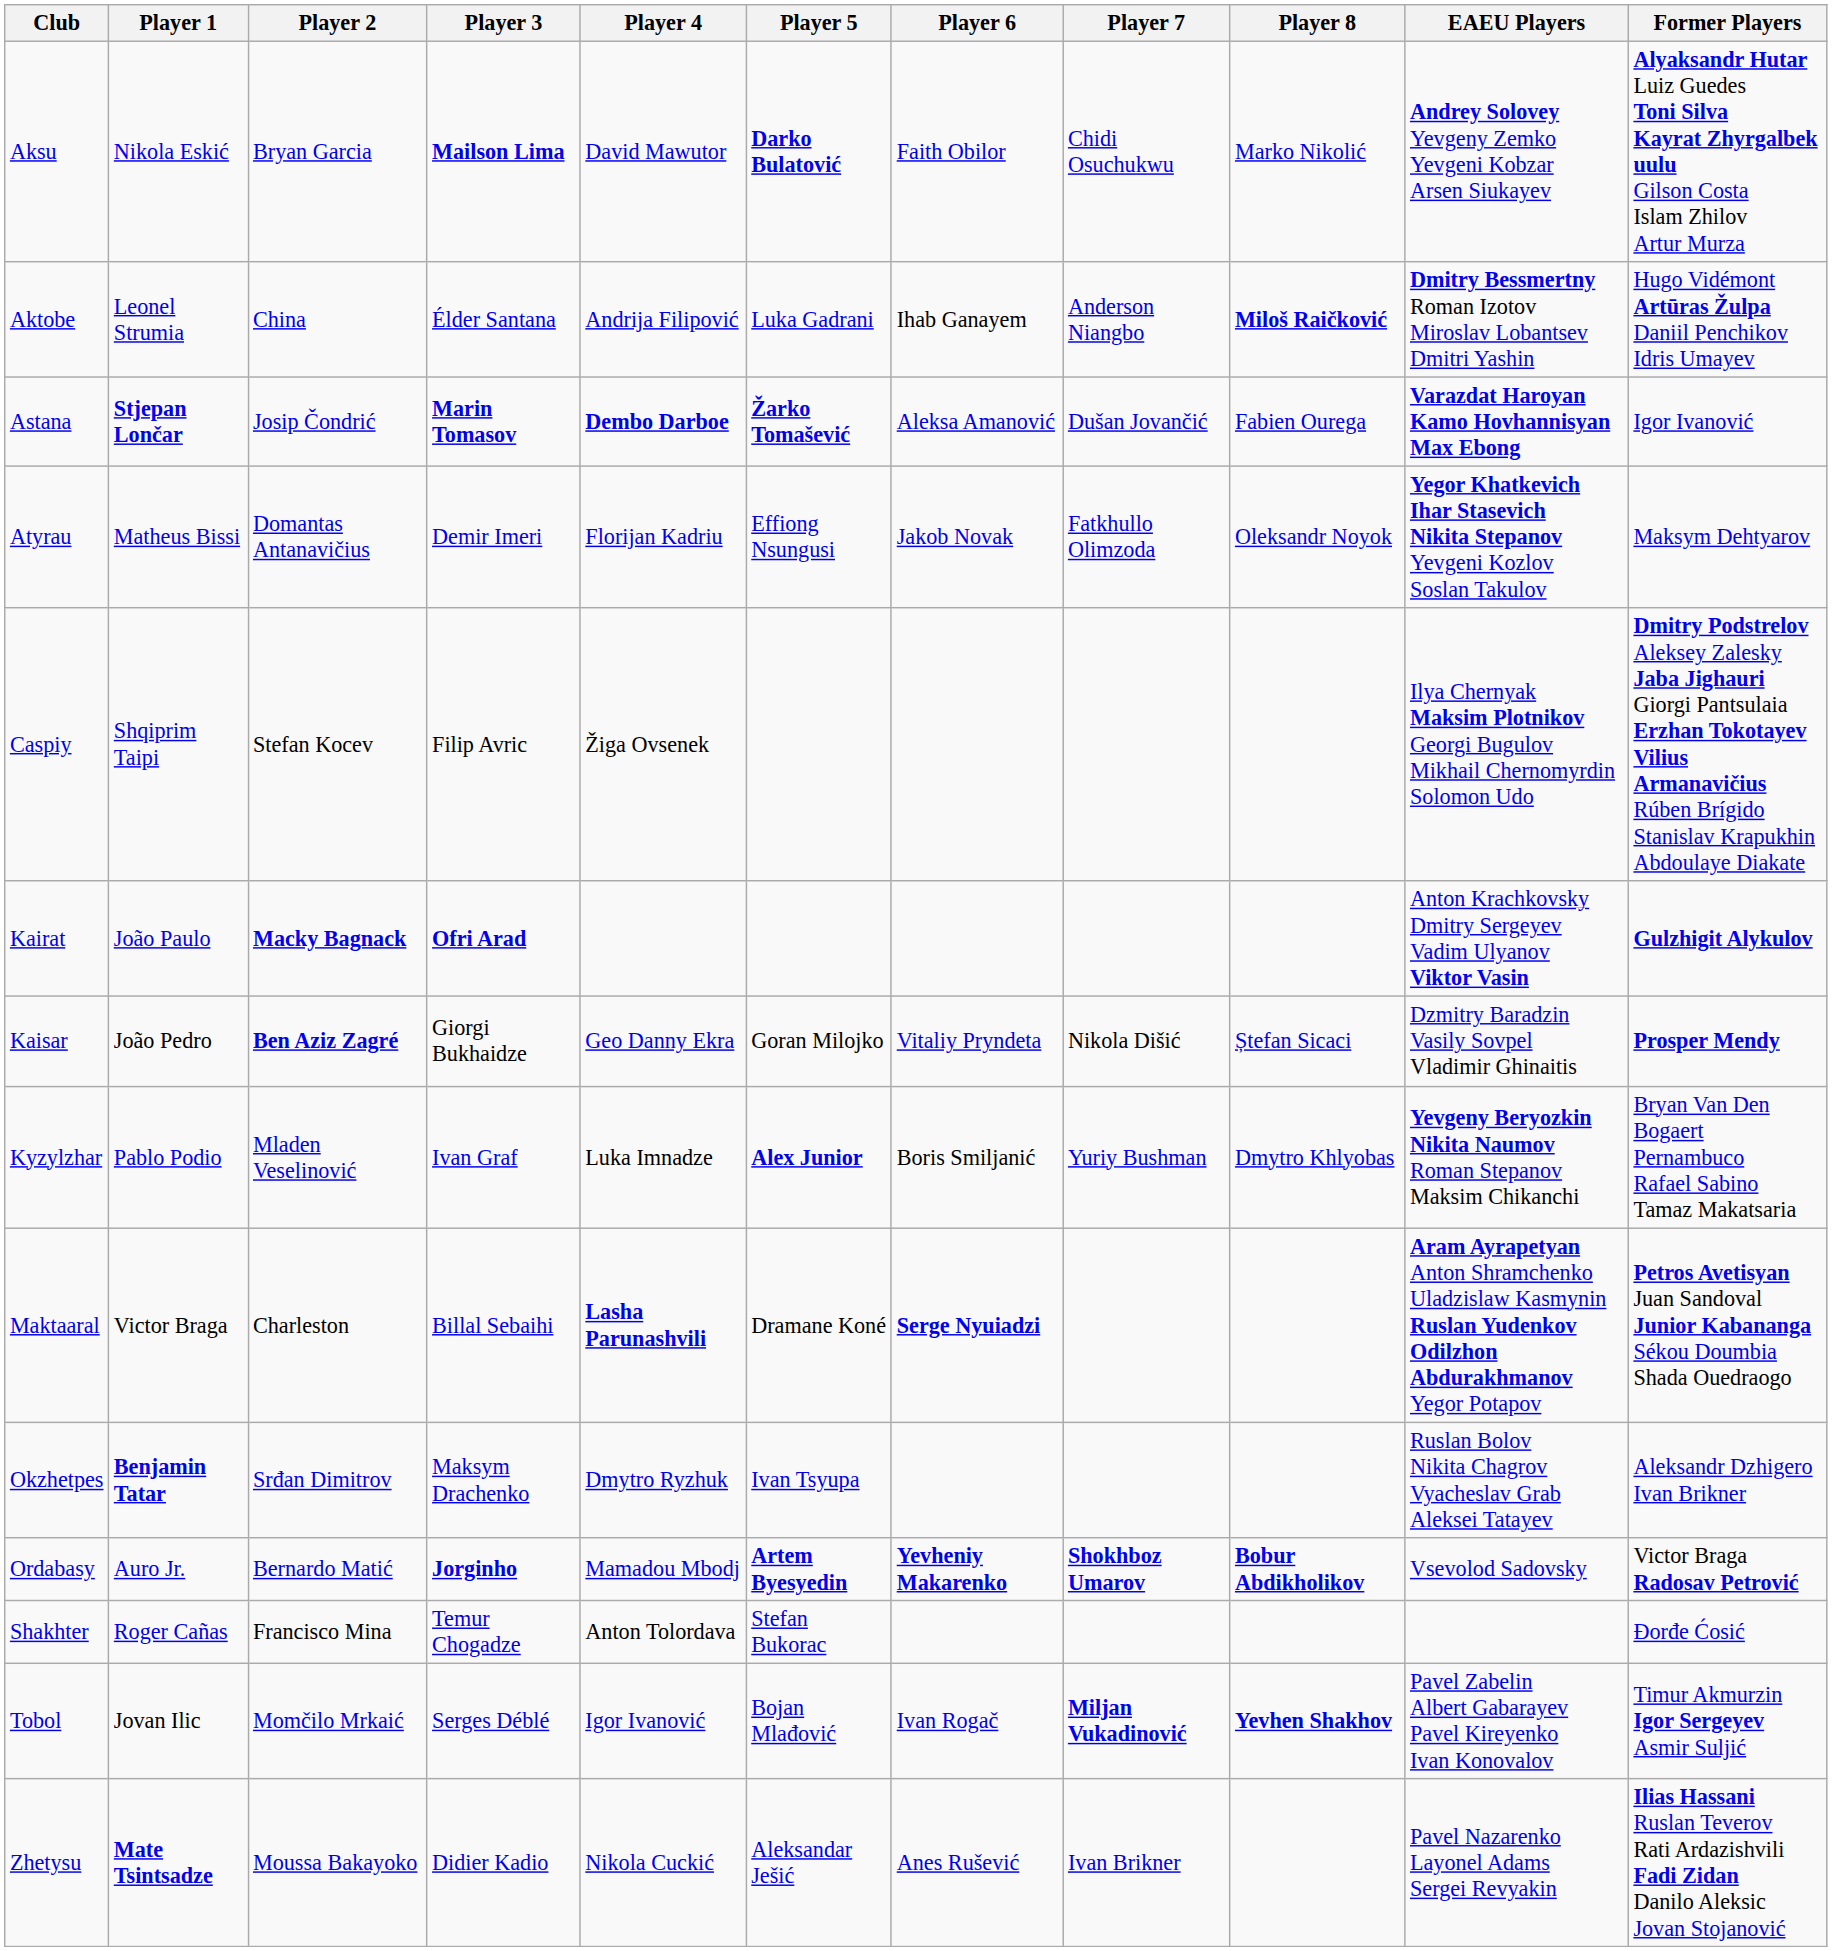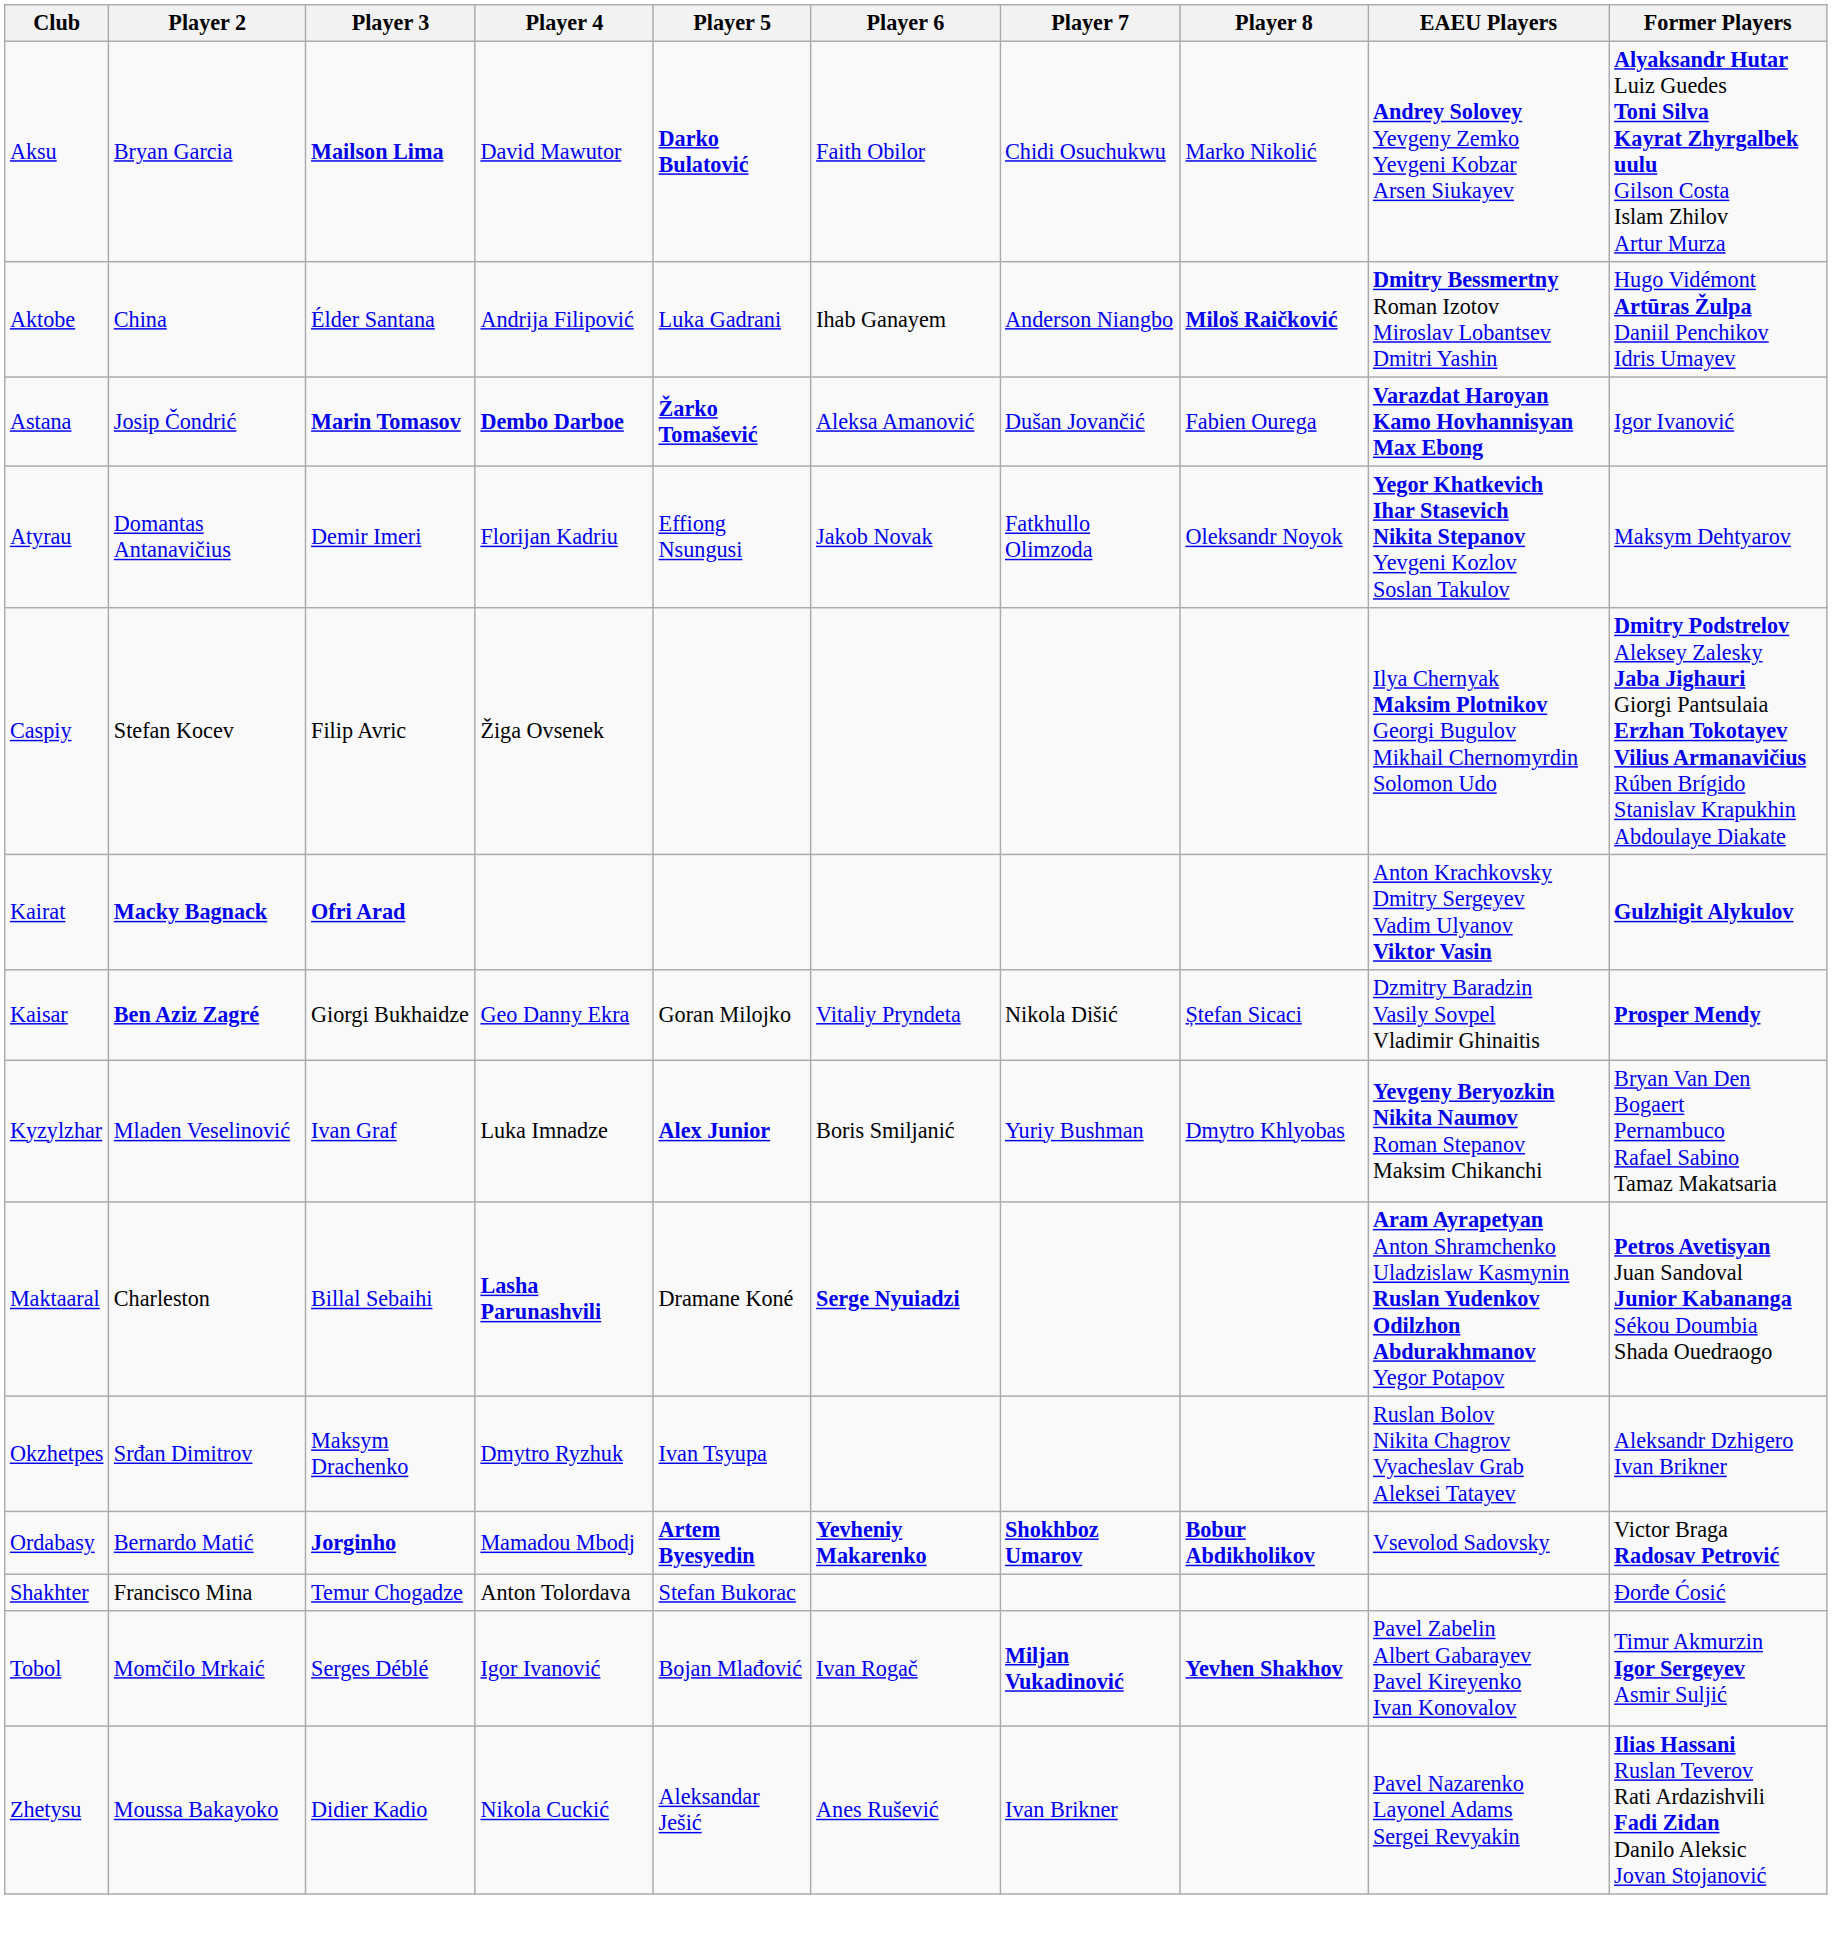 <table class="wikitable" style="font-size:95%;">
 <tr>
 <th>Club</th>
-<th>Player 1</th>
 <th>Player 2</th>
 <th>Player 3</th>
 <th>Player 4</th>
 <th>Player 5</th>
 <th>Player 6</th>
 <th>Player 7</th>
 <th>Player 8</th>
 <th>EAEU Players</th>
 <th>Former Players</th>
 </tr>
 <tr>
 <td><a href='#'>Aksu</a></td>
-<td> <a href='#'>Nikola Eskić</a></td>
 <td> <a href='#'>Bryan Garcia</a></td>
 <td> <strong><a href='#'>Mailson Lima</a></strong></td>
 <td> <a href='#'>David Mawutor</a></td>
 <td> <strong><a href='#'>Darko Bulatović</a></strong></td>
 <td> <a href='#'>Faith Obilor</a></td>
 <td> <a href='#'>Chidi Osuchukwu</a></td>
 <td> <a href='#'>Marko Nikolić</a></td>
 <td> <strong><a href='#'>Andrey Solovey</a></strong> <br>  <a href='#'>Yevgeny Zemko</a> <br>  <a href='#'>Yevgeni Kobzar</a> <br>  <a href='#'>Arsen Siukayev</a></td>
 <td> <strong><a href='#'>Alyaksandr Hutar</a></strong> <br>  Luiz Guedes <br>  <strong><a href='#'>Toni Silva</a></strong> <br>  <strong><a href='#'>Kayrat Zhyrgalbek uulu</a></strong> <br>  <a href='#'>Gilson Costa</a> <br>  Islam Zhilov <br>  <a href='#'>Artur Murza</a></td>
 </tr>
 <tr>
 <td><a href='#'>Aktobe</a></td>
-<td> <a href='#'>Leonel Strumia</a></td>
 <td> <a href='#'>China</a></td>
 <td> <a href='#'>Élder Santana</a></td>
 <td> <a href='#'>Andrija Filipović</a></td>
 <td> <a href='#'>Luka Gadrani</a></td>
 <td> Ihab Ganayem</td>
 <td> <a href='#'>Anderson Niangbo</a></td>
 <td> <strong><a href='#'>Miloš Raičković</a></strong></td>
 <td> <strong><a href='#'>Dmitry Bessmertny</a></strong> <br>  Roman Izotov <br>  <a href='#'>Miroslav Lobantsev</a> <br>  <a href='#'>Dmitri Yashin</a></td>
 <td> <a href='#'>Hugo Vidémont</a> <br>  <strong><a href='#'>Artūras Žulpa</a></strong> <br>  <a href='#'>Daniil Penchikov</a> <br>  <a href='#'>Idris Umayev</a></td>
 </tr>
 <tr>
 <td><a href='#'>Astana</a></td>
-<td> <strong><a href='#'>Stjepan Lončar</a></strong></td>
 <td> <a href='#'>Josip Čondrić</a></td>
 <td> <strong><a href='#'>Marin Tomasov</a></strong></td>
 <td> <strong><a href='#'>Dembo Darboe</a></strong></td>
 <td> <strong><a href='#'>Žarko Tomašević</a></strong></td>
 <td> <a href='#'>Aleksa Amanović</a></td>
 <td> <a href='#'>Dušan Jovančić</a></td>
 <td> <a href='#'>Fabien Ourega</a></td>
 <td> <strong><a href='#'>Varazdat Haroyan</a></strong> <br>  <strong><a href='#'>Kamo Hovhannisyan</a></strong> <br>  <strong><a href='#'>Max Ebong</a></strong></td>
 <td> <a href='#'>Igor Ivanović</a></td>
 </tr>
 <tr>
 <td><a href='#'>Atyrau</a></td>
-<td> <a href='#'>Matheus Bissi</a></td>
 <td> <a href='#'>Domantas Antanavičius</a></td>
 <td> <a href='#'>Demir Imeri</a></td>
 <td> <a href='#'>Florijan Kadriu</a></td>
 <td> <a href='#'>Effiong Nsungusi</a></td>
 <td> <a href='#'>Jakob Novak</a></td>
 <td> <a href='#'>Fatkhullo Olimzoda</a></td>
 <td> <a href='#'>Oleksandr Noyok</a></td>
 <td> <strong><a href='#'>Yegor Khatkevich</a></strong> <br>  <strong><a href='#'>Ihar Stasevich</a></strong> <br>  <strong><a href='#'>Nikita Stepanov</a></strong> <br>  <a href='#'>Yevgeni Kozlov</a> <br>  <a href='#'>Soslan Takulov</a></td>
 <td> <a href='#'>Maksym Dehtyarov</a></td>
 </tr>
 <tr>
 <td><a href='#'>Caspiy</a></td>
-<td> <a href='#'>Shqiprim Taipi</a></td>
 <td> Stefan Kocev</td>
 <td> Filip Avric</td>
 <td> Žiga Ovsenek</td>
 <td></td>
 <td></td>
 <td></td>
 <td></td>
 <td> <a href='#'>Ilya Chernyak</a> <br>  <strong><a href='#'>Maksim Plotnikov</a></strong> <br>  <a href='#'>Georgi Bugulov</a> <br>  <a href='#'>Mikhail Chernomyrdin</a> <br>  <a href='#'>Solomon Udo</a></td>
 <td> <strong><a href='#'>Dmitry Podstrelov</a></strong> <br>  <a href='#'>Aleksey Zalesky</a> <br>  <strong><a href='#'>Jaba Jighauri</a></strong> <br>  Giorgi Pantsulaia <br>  <strong><a href='#'>Erzhan Tokotayev</a></strong> <br>  <strong><a href='#'>Vilius Armanavičius</a></strong> <br>  <a href='#'>Rúben Brígido</a> <br>  <a href='#'>Stanislav Krapukhin</a> <br>  <a href='#'>Abdoulaye Diakate</a></td>
 </tr>
 <tr>
 <td><a href='#'>Kairat</a></td>
-<td> <a href='#'>João Paulo</a></td>
 <td> <strong><a href='#'>Macky Bagnack</a></strong></td>
 <td> <strong><a href='#'>Ofri Arad</a></strong></td>
 <td></td>
 <td></td>
 <td></td>
 <td></td>
 <td></td>
 <td> <a href='#'>Anton Krachkovsky</a> <br>  <a href='#'>Dmitry Sergeyev</a> <br>  <a href='#'>Vadim Ulyanov</a> <br>  <strong><a href='#'>Viktor Vasin</a></strong></td>
 <td> <strong><a href='#'>Gulzhigit Alykulov</a></strong></td>
 </tr>
 <tr>
 <td><a href='#'>Kaisar</a></td>
-<td> João Pedro</td>
 <td> <strong><a href='#'>Ben Aziz Zagré</a></strong></td>
 <td> Giorgi Bukhaidze</td>
 <td> <a href='#'>Geo Danny Ekra</a></td>
 <td> Goran Milojko</td>
 <td> <a href='#'>Vitaliy Pryndeta</a></td>
 <td> Nikola Dišić</td>
 <td> <a href='#'>Ștefan Sicaci</a></td>
 <td> <a href='#'>Dzmitry Baradzin</a> <br>  <a href='#'>Vasily Sovpel</a> <br>  Vladimir Ghinaitis</td>
 <td> <strong><a href='#'>Prosper Mendy</a></strong></td>
 </tr>
 <tr>
 <td><a href='#'>Kyzylzhar</a></td>
-<td> <a href='#'>Pablo Podio</a></td>
 <td> <a href='#'>Mladen Veselinović</a></td>
 <td> <a href='#'>Ivan Graf</a></td>
 <td> Luka Imnadze</td>
 <td> <strong><a href='#'>Alex Junior</a></strong></td>
 <td> Boris Smiljanić</td>
 <td> <a href='#'>Yuriy Bushman</a></td>
 <td> <a href='#'>Dmytro Khlyobas</a></td>
 <td> <strong><a href='#'>Yevgeny Beryozkin</a></strong> <br>  <strong><a href='#'>Nikita Naumov</a></strong> <br>  <a href='#'>Roman Stepanov</a> <br>  Maksim Chikanchi</td>
 <td> <a href='#'>Bryan Van Den Bogaert</a> <br>  <a href='#'>Pernambuco</a> <br>  <a href='#'>Rafael Sabino</a> <br>  Tamaz Makatsaria</td>
 </tr>
 <tr>
 <td><a href='#'>Maktaaral</a></td>
-<td> Victor Braga</td>
 <td> Charleston</td>
 <td> <a href='#'>Billal Sebaihi</a></td>
 <td> <strong><a href='#'>Lasha Parunashvili</a></strong></td>
 <td> Dramane Koné</td>
 <td> <strong><a href='#'>Serge Nyuiadzi</a></strong></td>
 <td></td>
 <td></td>
 <td> <strong><a href='#'>Aram Ayrapetyan</a></strong> <br>  <a href='#'>Anton Shramchenko</a> <br>  <a href='#'>Uladzislaw Kasmynin</a> <br>  <strong><a href='#'>Ruslan Yudenkov</a></strong> <br>  <strong><a href='#'>Odilzhon Abdurakhmanov</a></strong> <br>  <a href='#'>Yegor Potapov</a></td>
 <td> <strong><a href='#'>Petros Avetisyan</a></strong> <br>  Juan Sandoval <br>  <strong><a href='#'>Junior Kabananga</a></strong> <br>  <a href='#'>Sékou Doumbia</a> <br>  Shada Ouedraogo</td>
 </tr>
 <tr>
 <td><a href='#'>Okzhetpes</a></td>
-<td> <strong><a href='#'>Benjamin Tatar</a></strong></td>
 <td> <a href='#'>Srđan Dimitrov</a></td>
 <td> <a href='#'>Maksym Drachenko</a></td>
 <td> <a href='#'>Dmytro Ryzhuk</a></td>
 <td> <a href='#'>Ivan Tsyupa</a></td>
 <td></td>
 <td></td>
 <td></td>
 <td> <a href='#'>Ruslan Bolov</a> <br>  <a href='#'>Nikita Chagrov</a> <br>  <a href='#'>Vyacheslav Grab</a> <br>  <a href='#'>Aleksei Tatayev</a></td>
 <td> <a href='#'>Aleksandr Dzhigero</a> <br>  <a href='#'>Ivan Brikner</a></td>
 </tr>
 <tr>
 <td><a href='#'>Ordabasy</a></td>
-<td> <a href='#'>Auro Jr.</a></td>
 <td> <a href='#'>Bernardo Matić</a></td>
 <td> <strong><a href='#'>Jorginho</a></strong></td>
 <td> <a href='#'>Mamadou Mbodj</a></td>
 <td> <strong><a href='#'>Artem Byesyedin</a></strong></td>
 <td> <strong><a href='#'>Yevheniy Makarenko</a></strong></td>
 <td> <strong><a href='#'>Shokhboz Umarov</a></strong></td>
 <td> <strong><a href='#'>Bobur Abdikholikov</a></strong></td>
 <td> <a href='#'>Vsevolod Sadovsky</a></td>
 <td> Victor Braga <br>  <strong><a href='#'>Radosav Petrović</a></strong></td>
 </tr>
 <tr>
 <td><a href='#'>Shakhter</a></td>
-<td> <a href='#'>Roger Cañas</a></td>
 <td> Francisco Mina</td>
 <td> <a href='#'>Temur Chogadze</a></td>
 <td> Anton Tolordava</td>
 <td> <a href='#'>Stefan Bukorac</a></td>
 <td></td>
 <td></td>
 <td></td>
 <td></td>
 <td> <a href='#'>Đorđe Ćosić</a></td>
 </tr>
 <tr>
 <td><a href='#'>Tobol</a></td>
-<td> Jovan Ilic</td>
 <td> <a href='#'>Momčilo Mrkaić</a></td>
 <td> <a href='#'>Serges Déblé</a></td>
 <td> <a href='#'>Igor Ivanović</a></td>
 <td> <a href='#'>Bojan Mlađović</a></td>
 <td> <a href='#'>Ivan Rogač</a></td>
 <td> <strong><a href='#'>Miljan Vukadinović</a></strong></td>
 <td> <strong><a href='#'>Yevhen Shakhov</a></strong></td>
 <td> <a href='#'>Pavel Zabelin</a> <br>  <a href='#'>Albert Gabarayev</a> <br>  <a href='#'>Pavel Kireyenko</a> <br>  <a href='#'>Ivan Konovalov</a></td>
 <td> <a href='#'>Timur Akmurzin</a> <br>  <strong><a href='#'>Igor Sergeyev</a></strong> <br>  <a href='#'>Asmir Suljić</a></td>
 </tr>
 <tr>
 <td><a href='#'>Zhetysu</a></td>
-<td> <strong><a href='#'>Mate Tsintsadze</a></strong></td>
 <td> <a href='#'>Moussa Bakayoko</a></td>
 <td> <a href='#'>Didier Kadio</a></td>
 <td> <a href='#'>Nikola Cuckić</a></td>
 <td> <a href='#'>Aleksandar Ješić</a></td>
 <td> <a href='#'>Anes Rušević</a></td>
 <td> <a href='#'>Ivan Brikner</a></td>
 <td></td>
 <td> <a href='#'>Pavel Nazarenko</a> <br>  <a href='#'>Layonel Adams</a> <br>  <a href='#'>Sergei Revyakin</a></td>
 <td> <strong><a href='#'>Ilias Hassani</a></strong> <br>  <a href='#'>Ruslan Teverov</a> <br>  Rati Ardazishvili <br>  <strong><a href='#'>Fadi Zidan</a></strong> <br>  Danilo Aleksic <br>  <a href='#'>Jovan Stojanović</a></td>
 </tr>
 </table>
